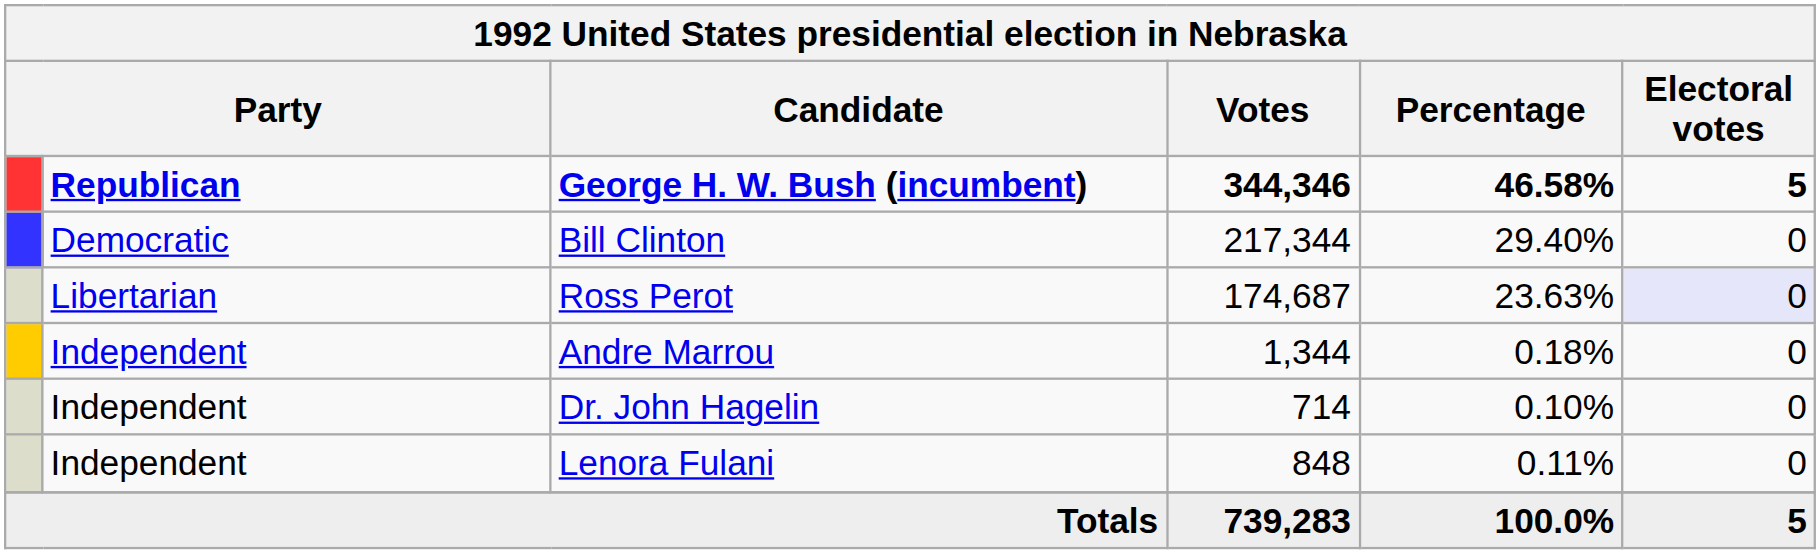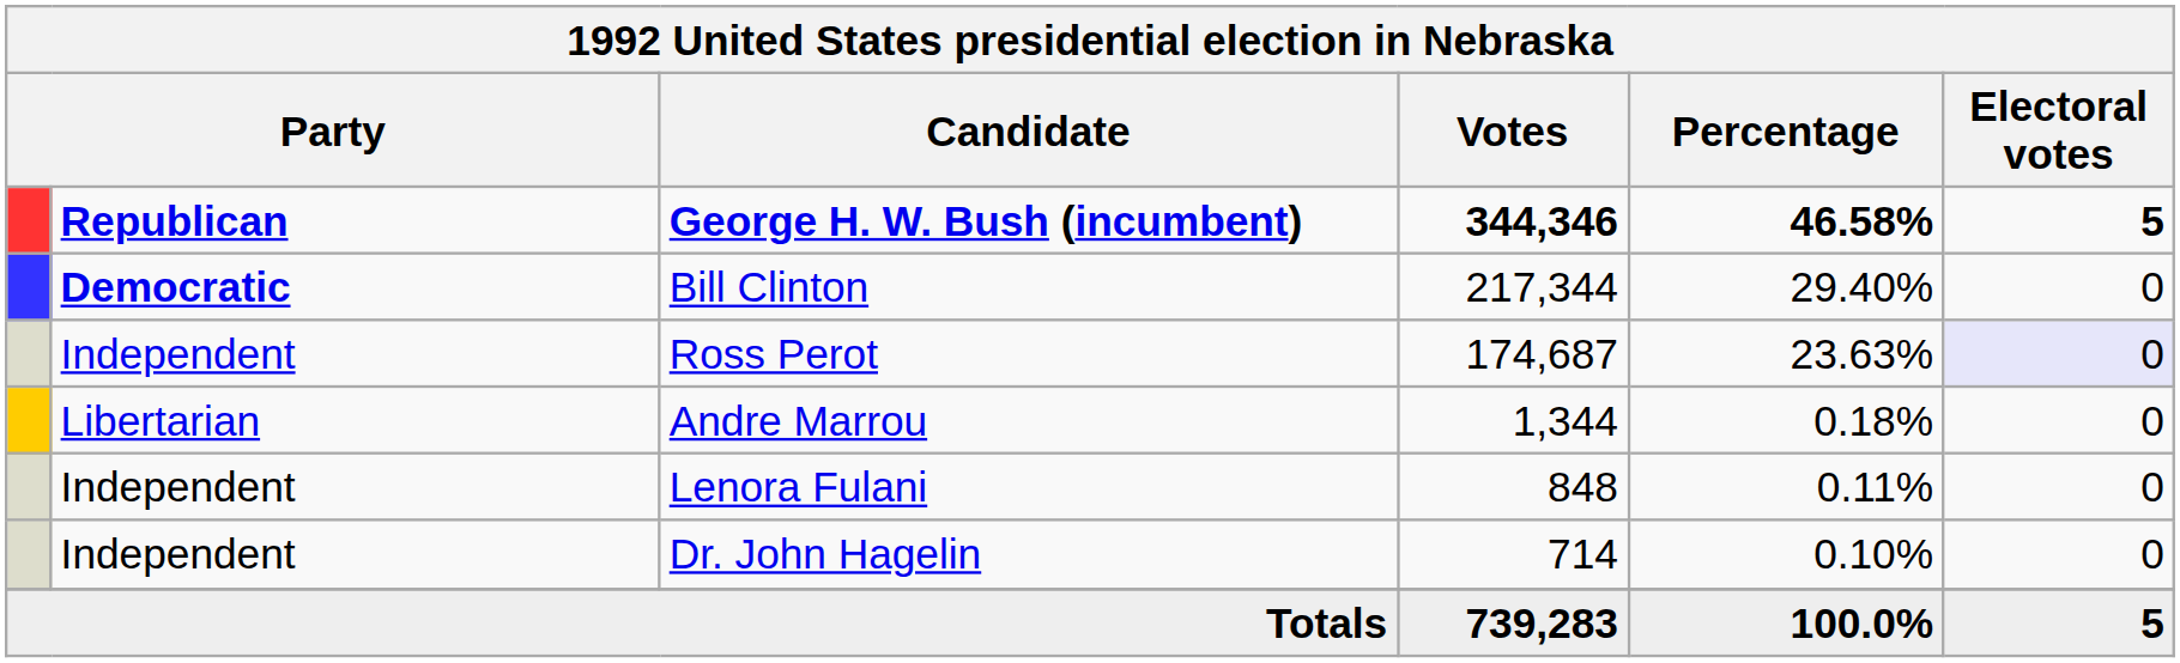 <table class="wikitable" style="font-size: 95%;">
 <tr>
 <th colspan="6">1992 United States presidential election in Nebraska</th>
 </tr>
 <tr>
 <th colspan="2" style="width: 15em">Party</th>
 <th style="width: 17em">Candidate</th>
 <th style="width: 5em">Votes</th>
 <th style="width: 7em">Percentage</th>
 <th style="width: 5em">Electoral votes</th>
 </tr>
 <tr>
 <th style="background-color:#FF3333; width: 3px"></th>
 <td style="width: 130px"><strong><a href='#'>Republican</a></strong></td>
 <td><strong><a href='#'>George H. W. Bush</a> (<a href='#'>incumbent</a>)</strong></td>
 <td align="right"><strong>344,346</strong></td>
 <td align="right"><strong>46.58%</strong></td>
 <td align="right"><strong>5</strong></td>
 </tr>
 <tr>
 <th style="background-color:#3333FF; width: 3px"></th>
-<td style="width: 130px"><a href='#'>Democratic</a></td>
+<td style="width: 130px"><strong><a href='#'>Democratic</a></strong></td>
 <td><a href='#'>Bill Clinton</a></td>
 <td align="right">217,344</td>
 <td align="right">29.40%</td>
 <td align="right">0</td>
 </tr>
 <tr>
 <th style="background-color:#DDDDCC; width: 3px"></th>
-<td style="width: 130px"><a href='#'>Libertarian</a></td>
+<td style="width: 130px"><a href='#'>Independent</a></td>
 <td><a href='#'>Ross Perot</a></td>
 <td align="right">174,687</td>
 <td align="right">23.63%</td>
 <td align="right" style="background: lavender;">0</td>
 </tr>
 <tr>
 <th style="background-color:#FFCC00; width: 3px"></th>
-<td style="width: 130px"><a href='#'>Independent</a></td>
+<td style="width: 130px"><a href='#'>Libertarian</a></td>
 <td><a href='#'>Andre Marrou</a></td>
 <td align="right">1,344</td>
 <td align="right">0.18%</td>
+<td align="right">0</td>
+</tr>
+<tr>
+<th style="background-color:#DDDDCC; width: 3px"></th>
+<td style="width: 130px">Independent</td>
+<td><a href='#'>Lenora Fulani</a></td>
+<td align="right">848</td>
+<td align="right">0.11%</td>
 <td align="right">0</td>
 </tr>
 <tr>
 <th style="background-color:#DDDDCC; width: 3px"></th>
 <td style="width: 130px">Independent</td>
 <td><a href='#'>Dr. John Hagelin</a></td>
 <td align="right">714</td>
 <td align="right">0.10%</td>
 <td align="right">0</td>
 </tr>
 <tr>
-<th style="background-color:#DDDDCC; width: 3px"></th>
-<td style="width: 130px">Independent</td>
-<td><a href='#'>Lenora Fulani</a></td>
-<td align="right">848</td>
-<td align="right">0.11%</td>
-<td align="right">0</td>
-</tr>
-<tr>
 </tr>
 <tr bgcolor="#EEEEEE">
 <td colspan="3" align="right"><strong>Totals</strong></td>
 <td align="right"><strong>739,283</strong></td>
 <td align="right"><strong>100.0%</strong></td>
 <td align="right"><strong>5</strong></td>
 </tr>
 </table>
